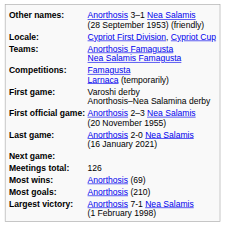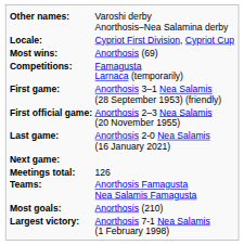 <table class="infobox" style="font-size: 85%;">
 <tr>
 <td style="text-align:center;" colspan="2"></td>
 </tr>
 <tr style="vertical-align:top;">
 <td><strong>Other names:</strong></td>
-<td><a href='#'>Anorthosis</a> 3–1 <a href='#'>Nea Salamis</a><br>(28 September 1953) (friendly)</td>
+<td>Varoshi derby<br>Anorthosis–Nea Salamina derby</td>
 </tr>
 <tr style="vertical-align:top;">
 <td><strong>Locale:</strong></td>
 <td><a href='#'>Cypriot First Division</a>, <a href='#'>Cypriot Cup</a></td>
 </tr>
 <tr style="vertical-align:top;">
-<td><strong>Teams:</strong></td>
-<td><a href='#'>Anorthosis Famagusta</a><br><a href='#'>Nea Salamis Famagusta</a></td>
+<td><strong>Most wins:</strong></td>
+<td><a href='#'>Anorthosis</a> (69)</td>
 </tr>
 <tr style="vertical-align:top;">
 <td><strong>Competitions:</strong></td>
 <td><a href='#'>Famagusta</a><br><a href='#'>Larnaca</a> (temporarily)</td>
 </tr>
 <tr style="vertical-align:top;">
 <td><strong>First game:</strong></td>
-<td>Varoshi derby<br>Anorthosis–Nea Salamina derby</td>
+<td><a href='#'>Anorthosis</a> 3–1 <a href='#'>Nea Salamis</a><br>(28 September 1953) (friendly)</td>
 </tr>
 <tr style="vertical-align:top;">
 <td><strong>First official game:</strong></td>
 <td><a href='#'>Anorthosis</a> 2–3 <a href='#'>Nea Salamis</a><br>(20 November 1955)</td>
 </tr>
 <tr style="vertical-align:top;">
 <td><strong>Last game:</strong></td>
 <td><a href='#'>Anorthosis</a> 2-0 <a href='#'>Nea Salamis</a><br>(16 January 2021)</td>
 </tr>
 <tr style="vertical-align:top;">
 <td><strong>Next game:</strong></td>
 <td></td>
 </tr>
 <tr style="vertical-align:top;">
 <td><strong>Meetings total:</strong></td>
 <td>126</td>
 </tr>
 <tr style="vertical-align:top;">
-<td><strong>Most wins:</strong></td>
-<td><a href='#'>Anorthosis</a> (69)</td>
+<td><strong>Teams:</strong></td>
+<td><a href='#'>Anorthosis Famagusta</a><br><a href='#'>Nea Salamis Famagusta</a></td>
 </tr>
 <tr style="vertical-align:top;">
 <td><strong>Most goals:</strong></td>
 <td><a href='#'>Anorthosis</a> (210)</td>
 </tr>
 <tr style="vertical-align:top;">
 <td><strong>Largest victory:</strong></td>
 <td><a href='#'>Anorthosis</a> 7-1 <a href='#'>Nea Salamis</a><br>(1 February 1998)</td>
 </tr>
 </table>
